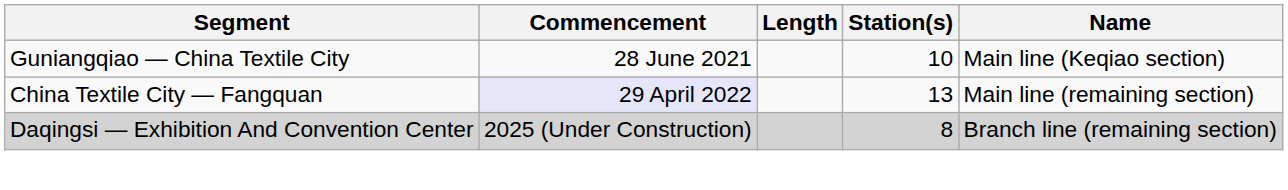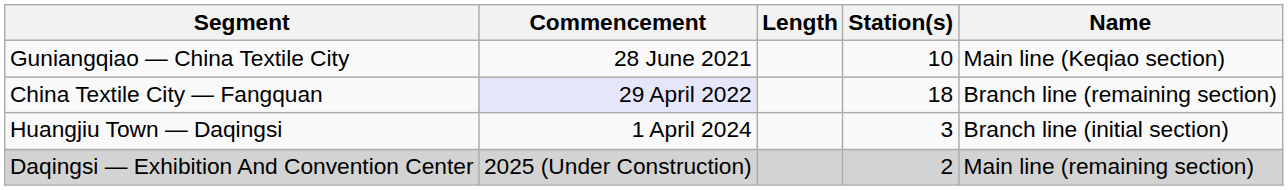 <table class="wikitable" style="border-collapse: collapse; text-align: right;">
 <tr>
 <th>Segment</th>
 <th>Commencement</th>
 <th>Length</th>
 <th>Station(s)</th>
 <th>Name</th>
 </tr>
 <tr>
 <td style="text-align: left;">Guniangqiao — China Textile City</td>
 <td>28 June 2021</td>
 <td></td>
 <td>10</td>
 <td style="text-align: left;">Main line (Keqiao section)</td>
 </tr>
 <tr>
 <td style="text-align: left;">China Textile City — Fangquan</td>
 <td style="background: lavender;">29 April 2022</td>
 <td></td>
-<td>13</td>
-<td style="text-align: left;">Main line (remaining section)</td>
+<td>18</td>
+<td style="text-align: left;">Branch line (remaining section)</td>
+</tr>
+<tr>
+<td style="text-align: left;">Huangjiu Town — Daqingsi</td>
+<td>1 April 2024</td>
+<td></td>
+<td>3</td>
+<td style="text-align: left;">Branch line (initial section)</td>
 </tr>
 <tr bgcolor="lightgrey">
 <td style="text-align: left;">Daqingsi — Exhibition And Convention Center</td>
 <td>2025 (Under Construction)</td>
 <td></td>
-<td>8</td>
-<td style="text-align: left;">Branch line (remaining section)</td>
+<td>2</td>
+<td style="text-align: left;">Main line (remaining section)</td>
 </tr>
 </table>
